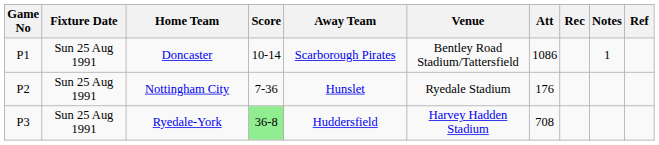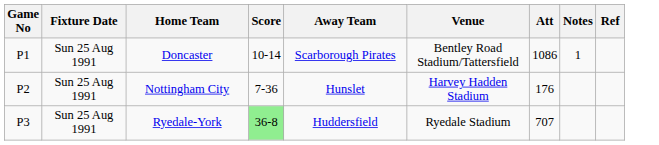 <table class="wikitable" style="text-align:center;">
 <tr>
 <th width=20 abbr="No">Game No</th>
 <th width=100 abbr="Date">Fixture Date</th>
 <th width=150 abbr="Home Team">Home Team</th>
 <th width=20 abbr="Score">Score</th>
 <th width=150 abbr="Away Team">Away Team</th>
 <th width=150 abbr="Venue">Venue</th>
 <th width=30 abbr="Att">Att</th>
-<th width=30 abbr="Rec">Rec</th>
 <th width=20 abbr="Notes">Notes</th>
 <th width=30 abbr="Ref">Ref</th>
 </tr>
 <tr>
 <td>P1</td>
 <td>Sun 25 Aug 1991</td>
 <td><a href='#'>Doncaster</a></td>
 <td>10-14</td>
 <td><a href='#'>Scarborough Pirates</a></td>
 <td>Bentley Road Stadium/Tattersfield</td>
 <td>1086</td>
-<td></td>
 <td>1</td>
 <td></td>
 </tr>
 <tr>
 <td>P2</td>
 <td>Sun 25 Aug 1991</td>
 <td><a href='#'>Nottingham City</a></td>
 <td>7-36</td>
 <td><a href='#'>Hunslet</a></td>
-<td>Ryedale Stadium</td>
+<td><a href='#'>Harvey Hadden Stadium</a></td>
 <td>176</td>
-<td></td>
 <td></td>
 <td></td>
 </tr>
 <tr>
 <td>P3</td>
 <td>Sun 25 Aug 1991</td>
 <td><a href='#'>Ryedale-York</a></td>
 <td style="background: lightgreen;">36-8</td>
 <td><a href='#'>Huddersfield</a></td>
-<td><a href='#'>Harvey Hadden Stadium</a></td>
-<td>708</td>
-<td></td>
+<td>Ryedale Stadium</td>
+<td>707</td>
 <td></td>
 <td></td>
 </tr>
 </table>
